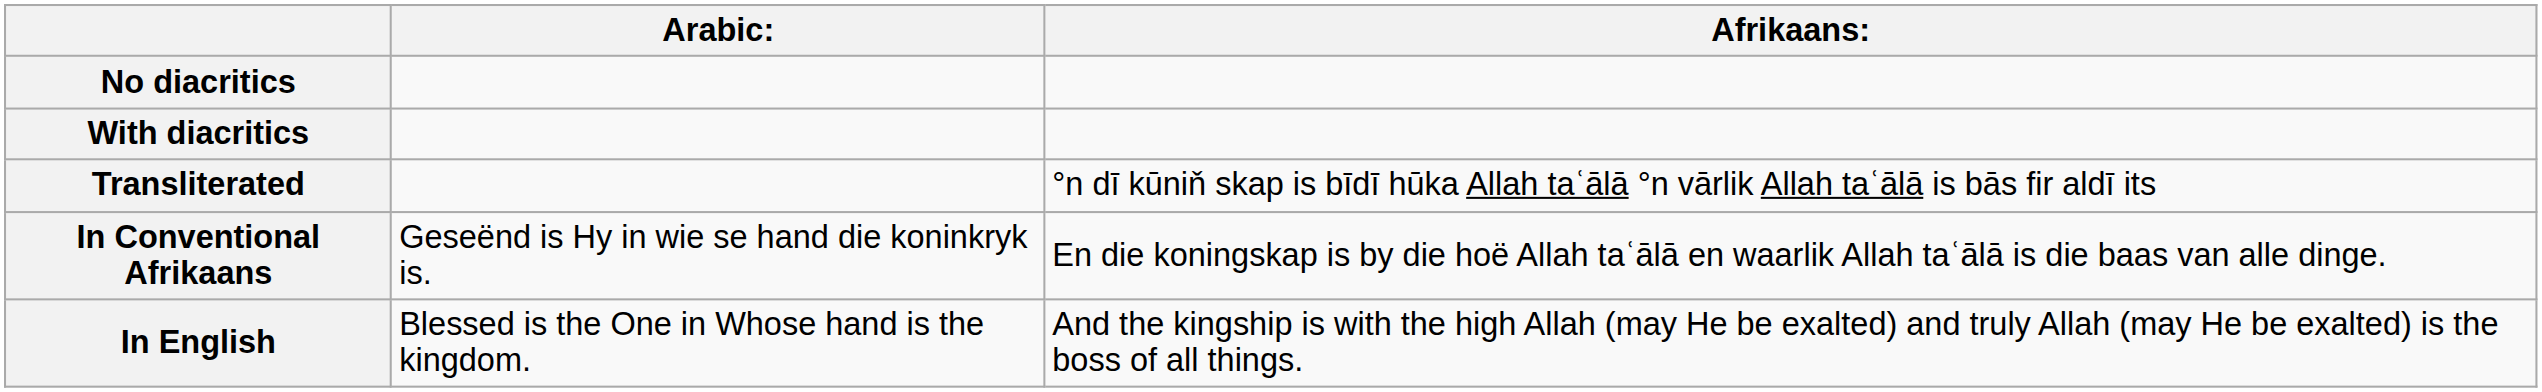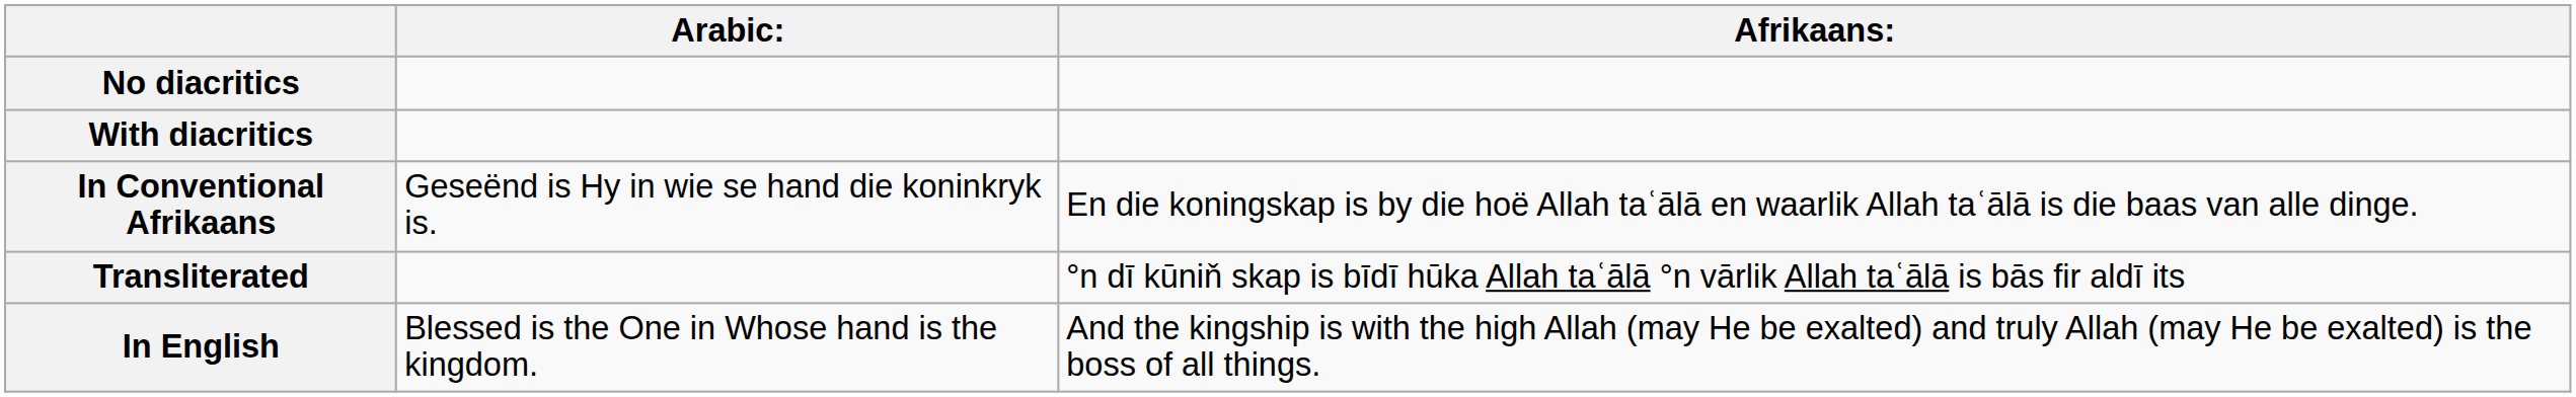 <table class="wikitable">
 <tr>
 <th></th>
 <th><strong>Arabic</strong>:</th>
 <th><strong>Afrikaans</strong>:</th>
 </tr>
 <tr>
 <th>No diacritics</th>
 <td><div></div></td>
 <td><div></div></td>
 </tr>
 <tr>
 <th>With diacritics</th>
 <td><div></div></td>
 <td><div></div></td>
 </tr>
 <tr>
+<th>In Conventional Afrikaans</th>
+<td lang="af">Geseënd is Hy in wie se hand die koninkryk is.</td>
+<td lang="af">En die koningskap is by die hoë Allah taʿālā en waarlik Allah taʿālā is die baas van alle dinge.</td>
+</tr>
+<tr>
 <th>Transliterated</th>
 <td></td>
 <td>°n dī kūniň skap is bīdī hūka <u>Allah taʿālā</u> °n vārlik <u>Allah taʿālā</u> is bās fir aldī its</td>
-</tr>
-<tr>
-<th>In Conventional Afrikaans</th>
-<td lang="af">Geseënd is Hy in wie se hand die koninkryk is.</td>
-<td lang="af">En die koningskap is by die hoë Allah taʿālā en waarlik Allah taʿālā is die baas van alle dinge.</td>
 </tr>
 <tr>
 <th>In English</th>
 <td>Blessed is the One in Whose hand is the kingdom.</td>
 <td>And the kingship is with the high Allah (may He be exalted) and truly Allah (may He be exalted) is the boss of all things.</td>
 </tr>
 </table>
